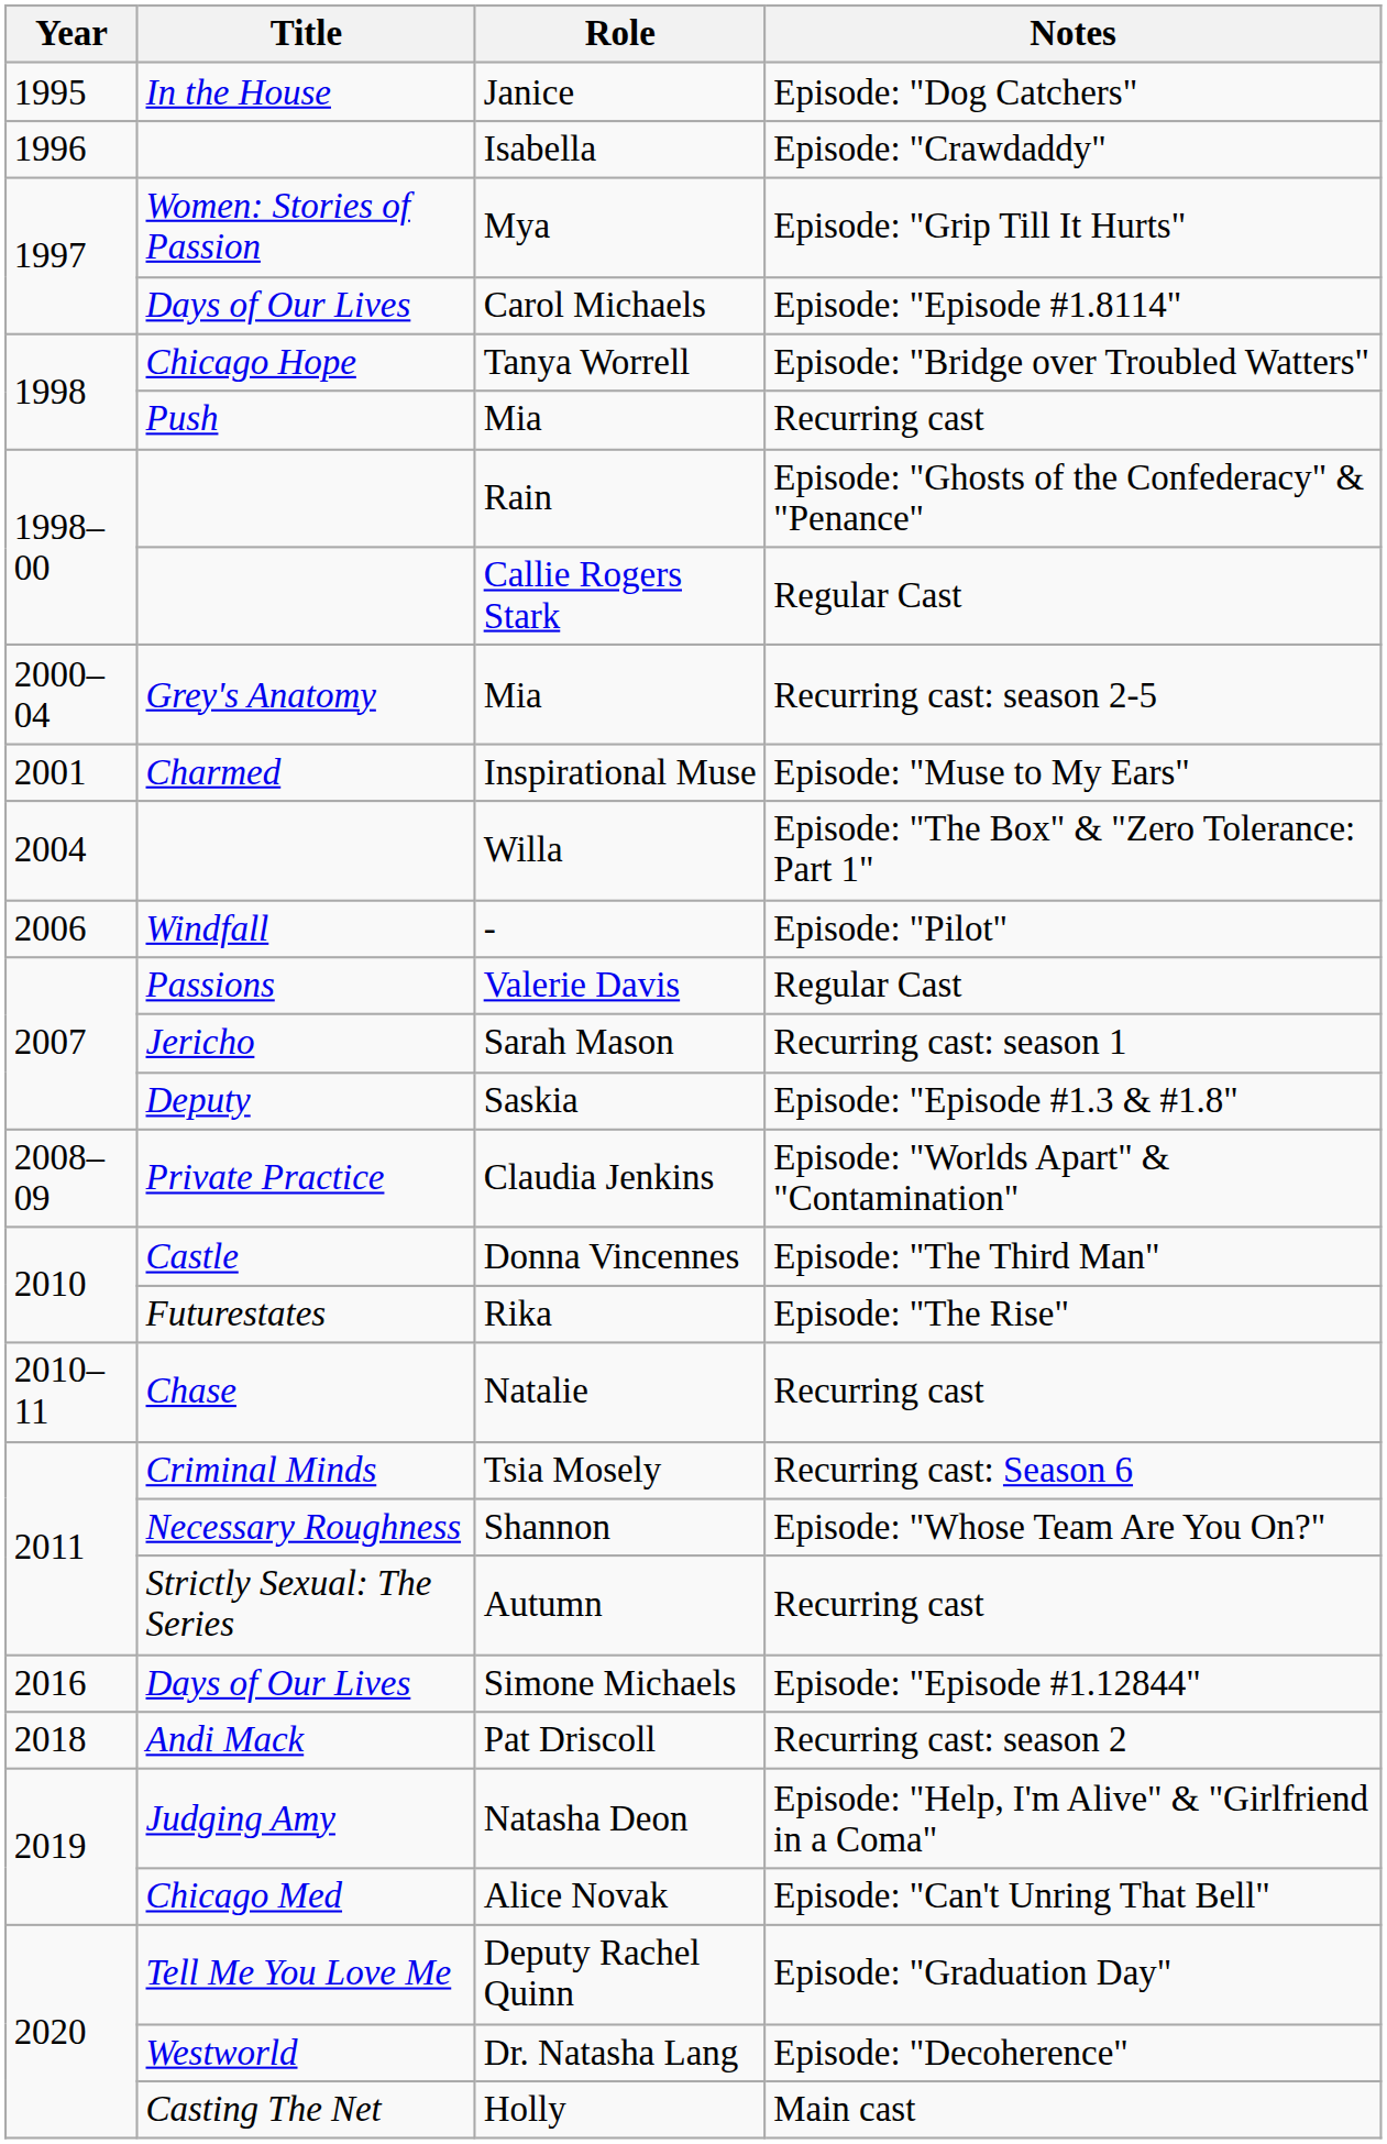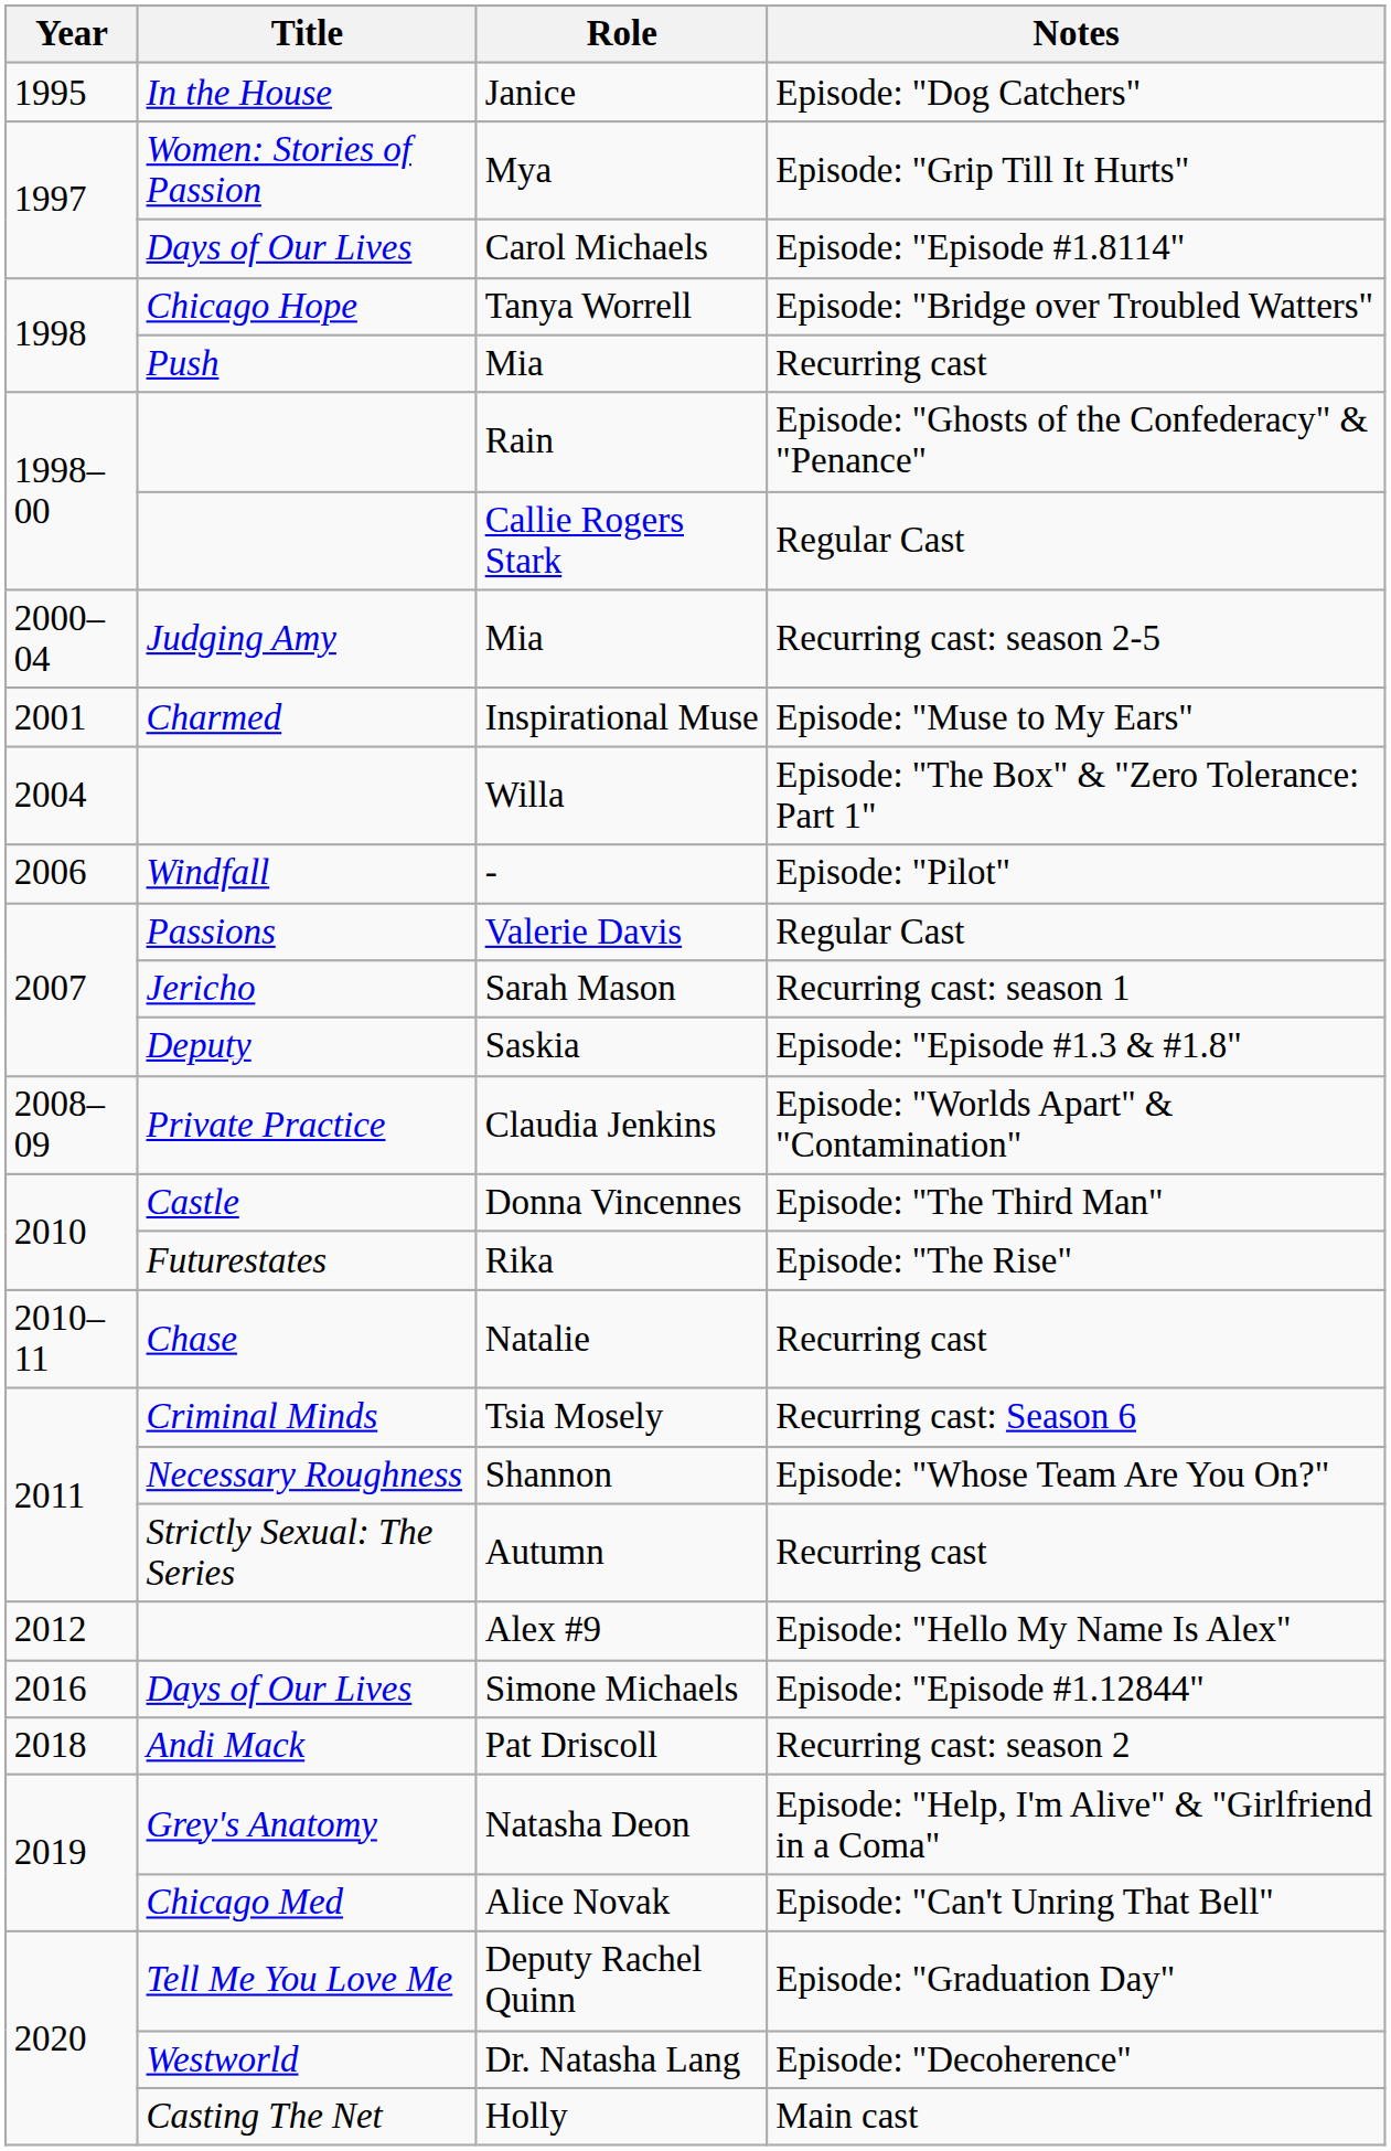 <table class="wikitable sortable">
 <tr>
 <th>Year</th>
 <th>Title</th>
 <th>Role</th>
 <th class="unsortable">Notes</th>
 </tr>
 <tr>
 <td>1995</td>
 <td><em><a href='#'>In the House</a></em></td>
 <td>Janice</td>
 <td>Episode: "Dog Catchers"</td>
-</tr>
-<tr>
-<td>1996</td>
-<td><em></em></td>
-<td>Isabella</td>
-<td>Episode: "Crawdaddy"</td>
 </tr>
 <tr>
 <td rowspan="2">1997</td>
 <td><em><a href='#'>Women: Stories of Passion</a></em></td>
 <td>Mya</td>
 <td>Episode: "Grip Till It Hurts"</td>
 </tr>
 <tr>
 <td><em><a href='#'>Days of Our Lives</a></em></td>
 <td>Carol Michaels</td>
 <td>Episode: "Episode #1.8114"</td>
 </tr>
 <tr>
 <td rowspan="2">1998</td>
 <td><em><a href='#'>Chicago Hope</a></em></td>
 <td>Tanya Worrell</td>
 <td>Episode: "Bridge over Troubled Watters"</td>
 </tr>
 <tr>
 <td><em><a href='#'>Push</a></em></td>
 <td>Mia</td>
 <td>Recurring cast</td>
 </tr>
 <tr>
 <td rowspan="2">1998–00</td>
 <td><em></em></td>
 <td>Rain</td>
 <td>Episode: "Ghosts of the Confederacy" & "Penance"</td>
 </tr>
 <tr>
 <td><em></em></td>
 <td><a href='#'>Callie Rogers Stark</a></td>
 <td>Regular Cast</td>
 </tr>
 <tr>
 <td>2000–04</td>
-<td><em><a href='#'>Grey's Anatomy</a></em></td>
+<td><em><a href='#'>Judging Amy</a></em></td>
 <td>Mia</td>
 <td>Recurring cast: season 2-5</td>
 </tr>
 <tr>
 <td>2001</td>
 <td><em><a href='#'>Charmed</a></em></td>
 <td>Inspirational Muse</td>
 <td>Episode: "Muse to My Ears"</td>
 </tr>
 <tr>
 <td>2004</td>
 <td><em></em></td>
 <td>Willa</td>
 <td>Episode: "The Box" & "Zero Tolerance: Part 1"</td>
 </tr>
 <tr>
 <td>2006</td>
 <td><em><a href='#'>Windfall</a></em></td>
 <td>-</td>
 <td>Episode: "Pilot"</td>
 </tr>
 <tr>
 <td rowspan="3">2007</td>
 <td><em><a href='#'>Passions</a></em></td>
 <td><a href='#'>Valerie Davis</a></td>
 <td>Regular Cast</td>
 </tr>
 <tr>
 <td><em><a href='#'>Jericho</a></em></td>
 <td>Sarah Mason</td>
 <td>Recurring cast: season 1</td>
 </tr>
 <tr>
 <td><em><a href='#'>Deputy</a></em></td>
 <td>Saskia</td>
 <td>Episode: "Episode #1.3 & #1.8"</td>
 </tr>
 <tr>
 <td>2008–09</td>
 <td><em><a href='#'>Private Practice</a></em></td>
 <td>Claudia Jenkins</td>
 <td>Episode: "Worlds Apart" & "Contamination"</td>
 </tr>
 <tr>
 <td rowspan="2">2010</td>
 <td><em><a href='#'>Castle</a></em></td>
 <td>Donna Vincennes</td>
 <td>Episode: "The Third Man"</td>
 </tr>
 <tr>
 <td><em>Futurestates</em></td>
 <td>Rika</td>
 <td>Episode: "The Rise"</td>
 </tr>
 <tr>
 <td>2010–11</td>
 <td><em><a href='#'>Chase</a></em></td>
 <td>Natalie</td>
 <td>Recurring cast</td>
 </tr>
 <tr>
 <td rowspan="3">2011</td>
 <td><em><a href='#'>Criminal Minds</a></em></td>
 <td>Tsia Mosely</td>
 <td>Recurring cast: <a href='#'>Season 6</a></td>
 </tr>
 <tr>
 <td><em><a href='#'>Necessary Roughness</a></em></td>
 <td>Shannon</td>
 <td>Episode: "Whose Team Are You On?"</td>
 </tr>
 <tr>
 <td><em>Strictly Sexual: The Series</em></td>
 <td>Autumn</td>
 <td>Recurring cast</td>
 </tr>
 <tr>
+<td>2012</td>
+<td><em></em></td>
+<td>Alex #9</td>
+<td>Episode: "Hello My Name Is Alex"</td>
+</tr>
+<tr>
 <td>2016</td>
 <td><em><a href='#'>Days of Our Lives</a></em></td>
 <td>Simone Michaels</td>
 <td>Episode: "Episode #1.12844"</td>
 </tr>
 <tr>
 <td>2018</td>
 <td><em><a href='#'>Andi Mack</a></em></td>
 <td>Pat Driscoll</td>
 <td>Recurring cast: season 2</td>
 </tr>
 <tr>
 <td rowspan="2">2019</td>
-<td><em><a href='#'>Judging Amy</a></em></td>
+<td><em><a href='#'>Grey's Anatomy</a></em></td>
 <td>Natasha Deon</td>
 <td>Episode: "Help, I'm Alive" & "Girlfriend in a Coma"</td>
 </tr>
 <tr>
 <td><em><a href='#'>Chicago Med</a></em></td>
 <td>Alice Novak</td>
 <td>Episode: "Can't Unring That Bell"</td>
 </tr>
 <tr>
 <td rowspan="3">2020</td>
 <td><em><a href='#'>Tell Me You Love Me</a></em></td>
 <td>Deputy Rachel Quinn</td>
 <td>Episode: "Graduation Day"</td>
 </tr>
 <tr>
 <td><em><a href='#'>Westworld</a></em></td>
 <td>Dr. Natasha Lang</td>
 <td>Episode: "Decoherence"</td>
 </tr>
 <tr>
 <td><em>Casting The Net</em></td>
 <td>Holly</td>
 <td>Main cast</td>
 </tr>
 </table>
